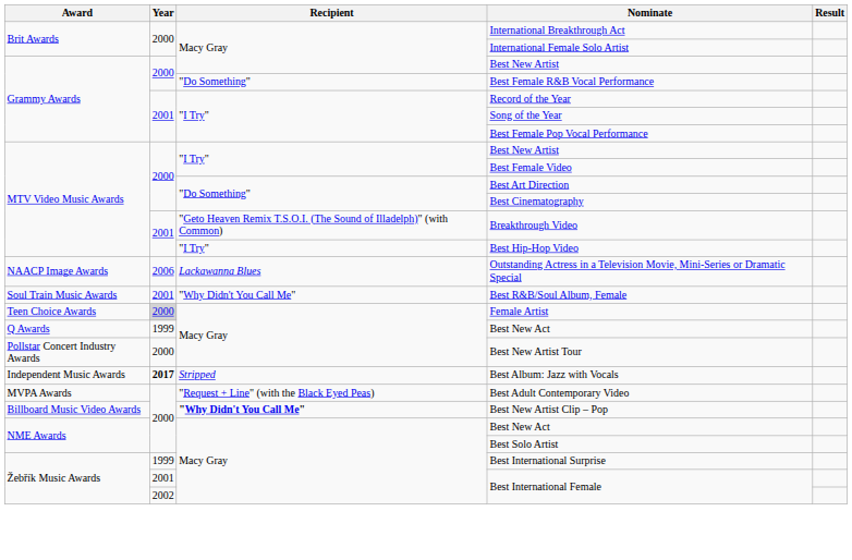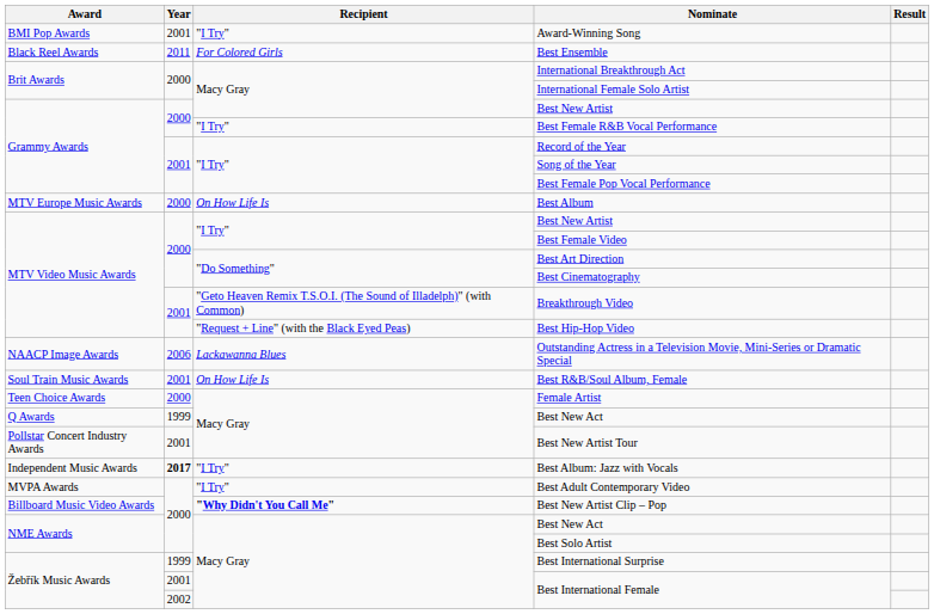 <table class="wikitable">
 <tr>
 <th>Award</th>
 <th>Year</th>
 <th>Recipient</th>
 <th>Nominate</th>
 <th>Result</th>
+</tr>
+<tr>
+<td><a href='#'>BMI Pop Awards</a></td>
+<td>2001</td>
+<td>"<a href='#'>I Try</a>"</td>
+<td>Award-Winning Song</td>
+<td></td>
+</tr>
+<tr>
+<td><a href='#'>Black Reel Awards</a></td>
+<td><a href='#'>2011</a></td>
+<td><em><a href='#'>For Colored Girls</a></em></td>
+<td><a href='#'>Best Ensemble</a></td>
+<td></td>
 </tr>
 <tr>
 <td rowspan="2"><a href='#'>Brit Awards</a></td>
 <td rowspan="2">2000</td>
 <td rowspan="3">Macy Gray</td>
 <td><a href='#'>International Breakthrough Act</a></td>
 <td></td>
 </tr>
 <tr>
 <td><a href='#'>International Female Solo Artist</a></td>
 <td></td>
 </tr>
 <tr>
 <td rowspan="5"><a href='#'>Grammy Awards</a></td>
 <td rowspan="2"><a href='#'>2000</a></td>
 <td><a href='#'>Best New Artist</a></td>
 <td></td>
 </tr>
 <tr>
-<td>"<a href='#'>Do Something</a>"</td>
+<td>"<a href='#'>I Try</a>"</td>
 <td><a href='#'>Best Female R&B Vocal Performance</a></td>
 <td></td>
 </tr>
 <tr>
 <td rowspan="3"><a href='#'>2001</a></td>
 <td rowspan="3">"<a href='#'>I Try</a>"</td>
 <td><a href='#'>Record of the Year</a></td>
 <td></td>
 </tr>
 <tr>
 <td><a href='#'>Song of the Year</a></td>
 <td></td>
 </tr>
 <tr>
 <td><a href='#'>Best Female Pop Vocal Performance</a></td>
+<td></td>
+</tr>
+<tr>
+<td><a href='#'>MTV Europe Music Awards</a></td>
+<td><a href='#'>2000</a></td>
+<td><em><a href='#'>On How Life Is</a></em></td>
+<td><a href='#'>Best Album</a></td>
 <td></td>
 </tr>
 <tr>
 <td rowspan="6"><a href='#'>MTV Video Music Awards</a></td>
 <td rowspan="4"><a href='#'>2000</a></td>
 <td rowspan="2">"<a href='#'>I Try</a>"</td>
 <td><a href='#'>Best New Artist</a></td>
 <td></td>
 </tr>
 <tr>
 <td><a href='#'>Best Female Video</a></td>
 <td></td>
 </tr>
 <tr>
 <td rowspan="2">"<a href='#'>Do Something</a>"</td>
 <td><a href='#'>Best Art Direction</a></td>
 <td></td>
 </tr>
 <tr>
 <td><a href='#'>Best Cinematography</a></td>
 <td></td>
 </tr>
 <tr>
 <td rowspan="2"><a href='#'>2001</a></td>
 <td>"<a href='#'>Geto Heaven Remix T.S.O.I. (The Sound of Illadelph)</a>" (with <a href='#'>Common</a>)</td>
 <td><a href='#'>Breakthrough Video</a></td>
 <td></td>
 </tr>
 <tr>
-<td>"<a href='#'>I Try</a>"</td>
+<td>"<a href='#'>Request + Line</a>" (with the <a href='#'>Black Eyed Peas</a>)</td>
 <td><a href='#'>Best Hip-Hop Video</a></td>
 <td></td>
 </tr>
 <tr>
 <td><a href='#'>NAACP Image Awards</a></td>
 <td><a href='#'>2006</a></td>
 <td><em><a href='#'>Lackawanna Blues</a></em></td>
 <td><a href='#'>Outstanding Actress in a Television Movie, Mini-Series or Dramatic Special</a></td>
 <td></td>
 </tr>
 <tr>
 <td><a href='#'>Soul Train Music Awards</a></td>
 <td><a href='#'>2001</a></td>
-<td>"<a href='#'>Why Didn't You Call Me</a>"</td>
+<td><em><a href='#'>On How Life Is</a></em></td>
 <td><a href='#'>Best R&B/Soul Album, Female</a></td>
 <td></td>
 </tr>
 <tr>
 <td><a href='#'>Teen Choice Awards</a></td>
-<td style="background: lightgrey;"><a href='#'>2000</a></td>
+<td><a href='#'>2000</a></td>
 <td rowspan="3">Macy Gray</td>
 <td><a href='#'>Female Artist</a></td>
 <td></td>
 </tr>
 <tr>
 <td><a href='#'>Q Awards</a></td>
 <td>1999</td>
 <td>Best New Act</td>
 <td></td>
 </tr>
 <tr>
 <td><a href='#'>Pollstar</a> Concert Industry Awards</td>
-<td>2000</td>
+<td>2001</td>
 <td>Best New Artist Tour</td>
 <td></td>
 </tr>
 <tr>
 <td>Independent Music Awards</td>
 <td><strong>2017</strong></td>
-<td><em><a href='#'>Stripped</a></em></td>
+<td>"<a href='#'>I Try</a>"</td>
 <td>Best Album: Jazz with Vocals</td>
 <td></td>
 </tr>
 <tr>
 <td>MVPA Awards</td>
 <td rowspan="4">2000</td>
-<td>"<a href='#'>Request + Line</a>" (with the <a href='#'>Black Eyed Peas</a>)</td>
+<td>"<a href='#'>I Try</a>"</td>
 <td>Best Adult Contemporary Video</td>
 <td></td>
 </tr>
 <tr>
 <td><a href='#'>Billboard Music Video Awards</a></td>
 <td><strong>"<a href='#'>Why Didn't You Call Me</a>"</strong></td>
 <td>Best New Artist Clip – Pop</td>
 <td></td>
 </tr>
 <tr>
 <td rowspan=2><a href='#'>NME Awards</a></td>
 <td rowspan=5>Macy Gray</td>
 <td>Best New Act</td>
 <td></td>
 </tr>
 <tr>
 <td>Best Solo Artist</td>
 <td></td>
 </tr>
 <tr>
 <td rowspan=3>Žebřík Music Awards</td>
 <td>1999</td>
 <td>Best International Surprise</td>
 <td></td>
 </tr>
 <tr>
 <td>2001</td>
 <td rowspan=2>Best International Female</td>
 <td></td>
 </tr>
 <tr>
 <td>2002</td>
 <td></td>
 </tr>
 </table>
